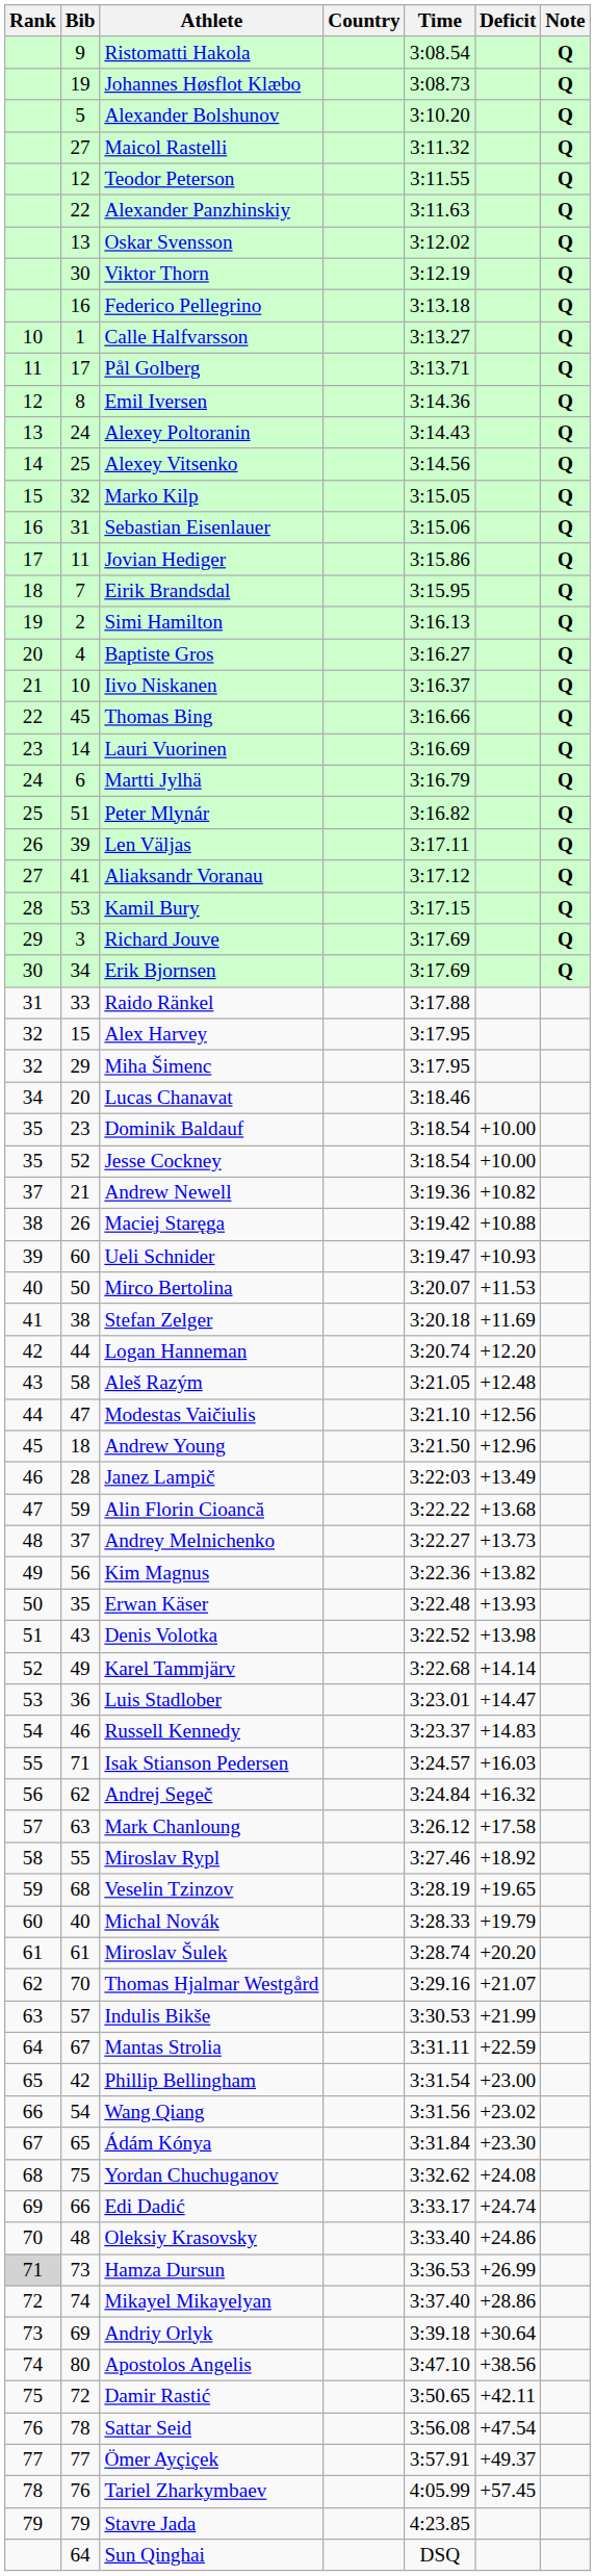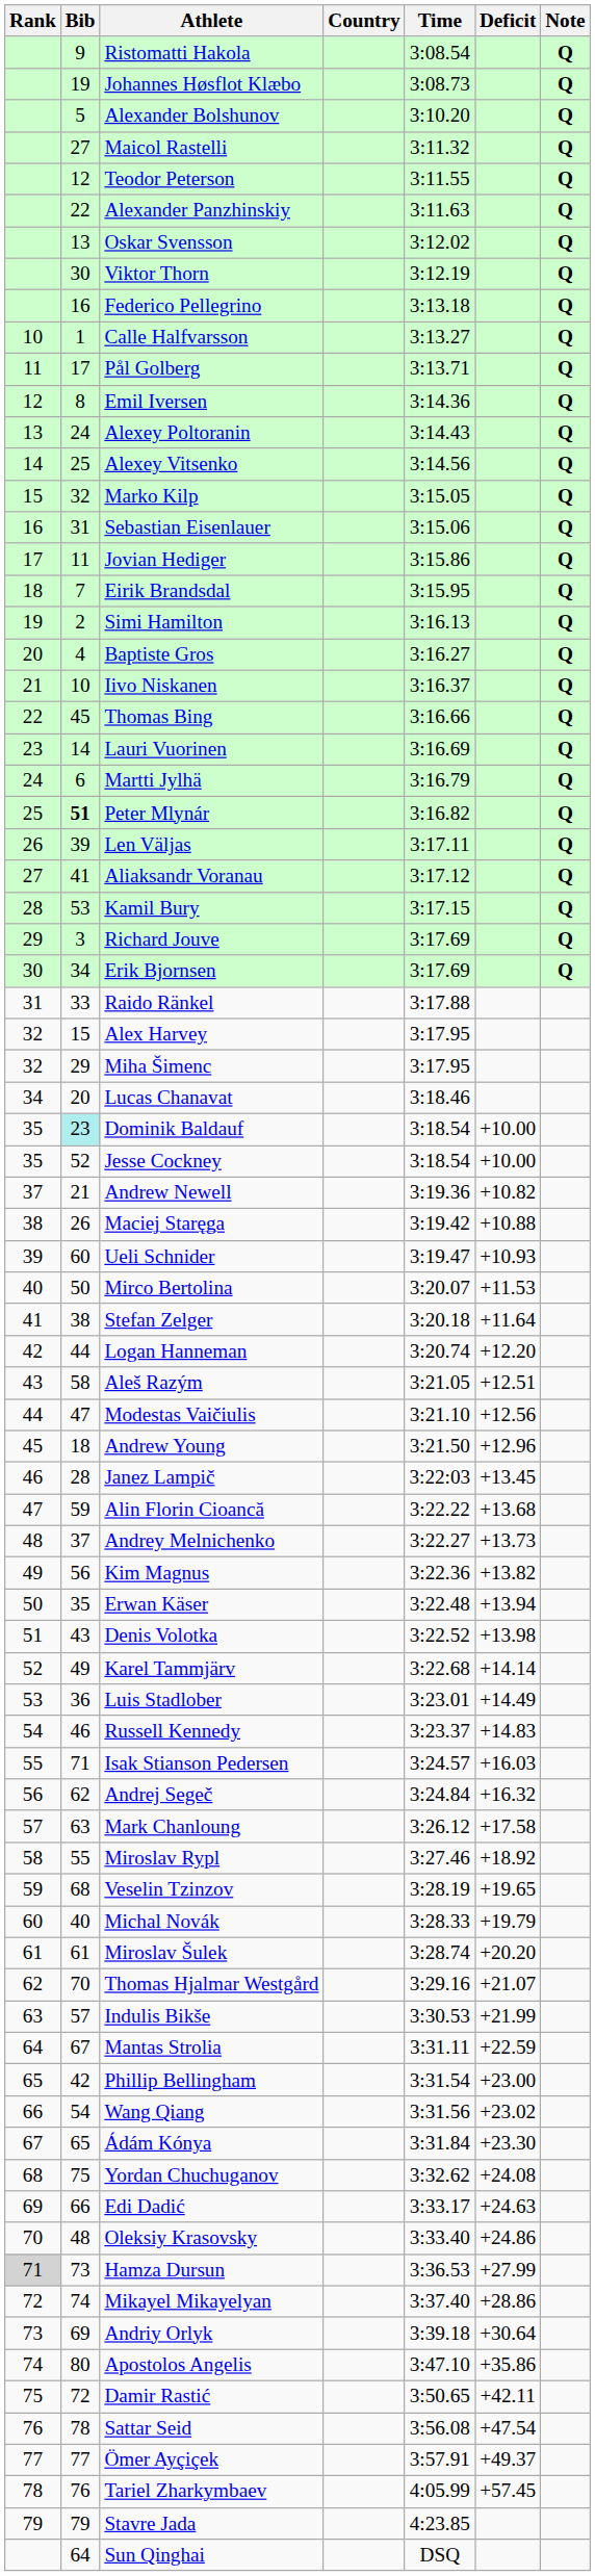 <table class="wikitable sortable" style="text-align:center">
 <tr>
 <th>Rank</th>
 <th>Bib</th>
 <th>Athlete</th>
 <th>Country</th>
 <th>Time</th>
 <th>Deficit</th>
 <th>Note</th>
 </tr>
 <tr bgcolor="#ccffcc">
 <td></td>
 <td>9</td>
 <td align="left"><a href='#'>Ristomatti Hakola</a></td>
 <td align="left"></td>
 <td>3:08.54</td>
 <td></td>
 <td><strong>Q</strong></td>
 </tr>
 <tr bgcolor="#ccffcc">
 <td></td>
 <td>19</td>
 <td align="left"><a href='#'>Johannes Høsflot Klæbo</a></td>
 <td align="left"></td>
 <td>3:08.73</td>
 <td></td>
 <td><strong>Q</strong></td>
 </tr>
 <tr bgcolor="#ccffcc">
 <td></td>
 <td>5</td>
 <td align="left"><a href='#'>Alexander Bolshunov</a></td>
 <td align="left"></td>
 <td>3:10.20</td>
 <td></td>
 <td><strong>Q</strong></td>
 </tr>
 <tr bgcolor="#ccffcc">
 <td></td>
 <td>27</td>
 <td align="left"><a href='#'>Maicol Rastelli</a></td>
 <td align="left"></td>
 <td>3:11.32</td>
 <td></td>
 <td><strong>Q</strong></td>
 </tr>
 <tr bgcolor="#ccffcc">
 <td></td>
 <td>12</td>
 <td align="left"><a href='#'>Teodor Peterson</a></td>
 <td align="left"></td>
 <td>3:11.55</td>
 <td></td>
 <td><strong>Q</strong></td>
 </tr>
 <tr bgcolor="#ccffcc">
 <td></td>
 <td>22</td>
 <td align="left"><a href='#'>Alexander Panzhinskiy</a></td>
 <td align="left"></td>
 <td>3:11.63</td>
 <td></td>
 <td><strong>Q</strong></td>
 </tr>
 <tr bgcolor="#ccffcc">
 <td></td>
 <td>13</td>
 <td align="left"><a href='#'>Oskar Svensson</a></td>
 <td align="left"></td>
 <td>3:12.02</td>
 <td></td>
 <td><strong>Q</strong></td>
 </tr>
 <tr bgcolor="#ccffcc">
 <td></td>
 <td>30</td>
 <td align="left"><a href='#'>Viktor Thorn</a></td>
 <td align="left"></td>
 <td>3:12.19</td>
 <td></td>
 <td><strong>Q</strong></td>
 </tr>
 <tr bgcolor="#ccffcc">
 <td></td>
 <td>16</td>
 <td align="left"><a href='#'>Federico Pellegrino</a></td>
 <td align="left"></td>
 <td>3:13.18</td>
 <td></td>
 <td><strong>Q</strong></td>
 </tr>
 <tr bgcolor="#ccffcc">
 <td>10</td>
 <td>1</td>
 <td align="left"><a href='#'>Calle Halfvarsson</a></td>
 <td align="left"></td>
 <td>3:13.27</td>
 <td></td>
 <td><strong>Q</strong></td>
 </tr>
 <tr bgcolor="#ccffcc">
 <td>11</td>
 <td>17</td>
 <td align="left"><a href='#'>Pål Golberg</a></td>
 <td align="left"></td>
 <td>3:13.71</td>
 <td></td>
 <td><strong>Q</strong></td>
 </tr>
 <tr bgcolor="#ccffcc">
 <td>12</td>
 <td>8</td>
 <td align="left"><a href='#'>Emil Iversen</a></td>
 <td align="left"></td>
 <td>3:14.36</td>
 <td></td>
 <td><strong>Q</strong></td>
 </tr>
 <tr bgcolor="#ccffcc">
 <td>13</td>
 <td>24</td>
 <td align="left"><a href='#'>Alexey Poltoranin</a></td>
 <td align="left"></td>
 <td>3:14.43</td>
 <td></td>
 <td><strong>Q</strong></td>
 </tr>
 <tr bgcolor="#ccffcc">
 <td>14</td>
 <td>25</td>
 <td align="left"><a href='#'>Alexey Vitsenko</a></td>
 <td align="left"></td>
 <td>3:14.56</td>
 <td></td>
 <td><strong>Q</strong></td>
 </tr>
 <tr bgcolor="#ccffcc">
 <td>15</td>
 <td>32</td>
 <td align="left"><a href='#'>Marko Kilp</a></td>
 <td align="left"></td>
 <td>3:15.05</td>
 <td></td>
 <td><strong>Q</strong></td>
 </tr>
 <tr bgcolor="#ccffcc">
 <td>16</td>
 <td>31</td>
 <td align="left"><a href='#'>Sebastian Eisenlauer</a></td>
 <td align="left"></td>
 <td>3:15.06</td>
 <td></td>
 <td><strong>Q</strong></td>
 </tr>
 <tr bgcolor="#ccffcc">
 <td>17</td>
 <td>11</td>
 <td align="left"><a href='#'>Jovian Hediger</a></td>
 <td align="left"></td>
 <td>3:15.86</td>
 <td></td>
 <td><strong>Q</strong></td>
 </tr>
 <tr bgcolor="#ccffcc">
 <td>18</td>
 <td>7</td>
 <td align="left"><a href='#'>Eirik Brandsdal</a></td>
 <td align="left"></td>
 <td>3:15.95</td>
 <td></td>
 <td><strong>Q</strong></td>
 </tr>
 <tr bgcolor="#ccffcc">
 <td>19</td>
 <td>2</td>
 <td align="left"><a href='#'>Simi Hamilton</a></td>
 <td align="left"></td>
 <td>3:16.13</td>
 <td></td>
 <td><strong>Q</strong></td>
 </tr>
 <tr bgcolor="#ccffcc">
 <td>20</td>
 <td>4</td>
 <td align="left"><a href='#'>Baptiste Gros</a></td>
 <td align="left"></td>
 <td>3:16.27</td>
 <td></td>
 <td><strong>Q</strong></td>
 </tr>
 <tr bgcolor="#ccffcc">
 <td>21</td>
 <td>10</td>
 <td align="left"><a href='#'>Iivo Niskanen</a></td>
 <td align="left"></td>
 <td>3:16.37</td>
 <td></td>
 <td><strong>Q</strong></td>
 </tr>
 <tr bgcolor="#ccffcc">
 <td>22</td>
 <td>45</td>
 <td align="left"><a href='#'>Thomas Bing</a></td>
 <td align="left"></td>
 <td>3:16.66</td>
 <td></td>
 <td><strong>Q</strong></td>
 </tr>
 <tr bgcolor="#ccffcc">
 <td>23</td>
 <td>14</td>
 <td align="left"><a href='#'>Lauri Vuorinen</a></td>
 <td align="left"></td>
 <td>3:16.69</td>
 <td></td>
 <td><strong>Q</strong></td>
 </tr>
 <tr bgcolor="#ccffcc">
 <td>24</td>
 <td>6</td>
 <td align="left"><a href='#'>Martti Jylhä</a></td>
 <td align="left"></td>
 <td>3:16.79</td>
 <td></td>
 <td><strong>Q</strong></td>
 </tr>
 <tr bgcolor="#ccffcc">
 <td>25</td>
-<td>51</td>
+<td><strong>51</strong></td>
 <td align="left"><a href='#'>Peter Mlynár</a></td>
 <td align="left"></td>
 <td>3:16.82</td>
 <td></td>
 <td><strong>Q</strong></td>
 </tr>
 <tr bgcolor="#ccffcc">
 <td>26</td>
 <td>39</td>
 <td align="left"><a href='#'>Len Väljas</a></td>
 <td align="left"></td>
 <td>3:17.11</td>
 <td></td>
 <td><strong>Q</strong></td>
 </tr>
 <tr bgcolor="#ccffcc">
 <td>27</td>
 <td>41</td>
 <td align="left"><a href='#'>Aliaksandr Voranau</a></td>
 <td align="left"></td>
 <td>3:17.12</td>
 <td></td>
 <td><strong>Q</strong></td>
 </tr>
 <tr bgcolor="#ccffcc">
 <td>28</td>
 <td>53</td>
 <td align="left"><a href='#'>Kamil Bury</a></td>
 <td align="left"></td>
 <td>3:17.15</td>
 <td></td>
 <td><strong>Q</strong></td>
 </tr>
 <tr bgcolor="#ccffcc">
 <td>29</td>
 <td>3</td>
 <td align="left"><a href='#'>Richard Jouve</a></td>
 <td align="left"></td>
 <td>3:17.69</td>
 <td></td>
 <td><strong>Q</strong></td>
 </tr>
 <tr bgcolor="#ccffcc">
 <td>30</td>
 <td>34</td>
 <td align="left"><a href='#'>Erik Bjornsen</a></td>
 <td align="left"></td>
 <td>3:17.69</td>
 <td></td>
 <td><strong>Q</strong></td>
 </tr>
 <tr>
 <td>31</td>
 <td>33</td>
 <td align="left"><a href='#'>Raido Ränkel</a></td>
 <td align="left"></td>
 <td>3:17.88</td>
 <td></td>
 <td></td>
 </tr>
 <tr>
 <td>32</td>
 <td>15</td>
 <td align="left"><a href='#'>Alex Harvey</a></td>
 <td align="left"></td>
 <td>3:17.95</td>
 <td></td>
 <td></td>
 </tr>
 <tr>
 <td>32</td>
 <td>29</td>
 <td align="left"><a href='#'>Miha Šimenc</a></td>
 <td align="left"></td>
 <td>3:17.95</td>
 <td></td>
 <td></td>
 </tr>
 <tr>
 <td>34</td>
 <td>20</td>
 <td align="left"><a href='#'>Lucas Chanavat</a></td>
 <td align="left"></td>
 <td>3:18.46</td>
 <td></td>
 <td></td>
 </tr>
 <tr>
 <td>35</td>
-<td>23</td>
+<td style="background: paleturquoise;">23</td>
 <td align="left"><a href='#'>Dominik Baldauf</a></td>
 <td align="left"></td>
 <td>3:18.54</td>
 <td>+10.00</td>
 <td></td>
 </tr>
 <tr>
 <td>35</td>
 <td>52</td>
 <td align="left"><a href='#'>Jesse Cockney</a></td>
 <td align="left"></td>
 <td>3:18.54</td>
 <td>+10.00</td>
 <td></td>
 </tr>
 <tr>
 <td>37</td>
 <td>21</td>
 <td align="left"><a href='#'>Andrew Newell</a></td>
 <td align="left"></td>
 <td>3:19.36</td>
 <td>+10.82</td>
 <td></td>
 </tr>
 <tr>
 <td>38</td>
 <td>26</td>
 <td align="left"><a href='#'>Maciej Staręga</a></td>
 <td align="left"></td>
 <td>3:19.42</td>
 <td>+10.88</td>
 <td></td>
 </tr>
 <tr>
 <td>39</td>
 <td>60</td>
 <td align="left"><a href='#'>Ueli Schnider</a></td>
 <td align="left"></td>
 <td>3:19.47</td>
 <td>+10.93</td>
 <td></td>
 </tr>
 <tr>
 <td>40</td>
 <td>50</td>
 <td align="left"><a href='#'>Mirco Bertolina</a></td>
 <td align="left"></td>
 <td>3:20.07</td>
 <td>+11.53</td>
 <td></td>
 </tr>
 <tr>
 <td>41</td>
 <td>38</td>
 <td align="left"><a href='#'>Stefan Zelger</a></td>
 <td align="left"></td>
 <td>3:20.18</td>
-<td>+11.69</td>
+<td>+11.64</td>
 <td></td>
 </tr>
 <tr>
 <td>42</td>
 <td>44</td>
 <td align="left"><a href='#'>Logan Hanneman</a></td>
 <td align="left"></td>
 <td>3:20.74</td>
 <td>+12.20</td>
 <td></td>
 </tr>
 <tr>
 <td>43</td>
 <td>58</td>
 <td align="left"><a href='#'>Aleš Razým</a></td>
 <td align="left"></td>
 <td>3:21.05</td>
-<td>+12.48</td>
+<td>+12.51</td>
 <td></td>
 </tr>
 <tr>
 <td>44</td>
 <td>47</td>
 <td align="left"><a href='#'>Modestas Vaičiulis</a></td>
 <td align="left"></td>
 <td>3:21.10</td>
 <td>+12.56</td>
 <td></td>
 </tr>
 <tr>
 <td>45</td>
 <td>18</td>
 <td align="left"><a href='#'>Andrew Young</a></td>
 <td align="left"></td>
 <td>3:21.50</td>
 <td>+12.96</td>
 <td></td>
 </tr>
 <tr>
 <td>46</td>
 <td>28</td>
 <td align="left"><a href='#'>Janez Lampič</a></td>
 <td align="left"></td>
 <td>3:22:03</td>
-<td>+13.49</td>
+<td>+13.45</td>
 <td></td>
 </tr>
 <tr>
 <td>47</td>
 <td>59</td>
 <td align="left"><a href='#'>Alin Florin Cioancă</a></td>
 <td align="left"></td>
 <td>3:22.22</td>
 <td>+13.68</td>
 <td></td>
 </tr>
 <tr>
 <td>48</td>
 <td>37</td>
 <td align="left"><a href='#'>Andrey Melnichenko</a></td>
 <td align="left"></td>
 <td>3:22.27</td>
 <td>+13.73</td>
 <td></td>
 </tr>
 <tr>
 <td>49</td>
 <td>56</td>
 <td align="left"><a href='#'>Kim Magnus</a></td>
 <td align="left"></td>
 <td>3:22.36</td>
 <td>+13.82</td>
 <td></td>
 </tr>
 <tr>
 <td>50</td>
 <td>35</td>
 <td align="left"><a href='#'>Erwan Käser</a></td>
 <td align="left"></td>
 <td>3:22.48</td>
-<td>+13.93</td>
+<td>+13.94</td>
 <td></td>
 </tr>
 <tr>
 <td>51</td>
 <td>43</td>
 <td align="left"><a href='#'>Denis Volotka</a></td>
 <td align="left"></td>
 <td>3:22.52</td>
 <td>+13.98</td>
 <td></td>
 </tr>
 <tr>
 <td>52</td>
 <td>49</td>
 <td align="left"><a href='#'>Karel Tammjärv</a></td>
 <td align="left"></td>
 <td>3:22.68</td>
 <td>+14.14</td>
 <td></td>
 </tr>
 <tr>
 <td>53</td>
 <td>36</td>
 <td align="left"><a href='#'>Luis Stadlober</a></td>
 <td align="left"></td>
 <td>3:23.01</td>
-<td>+14.47</td>
+<td>+14.49</td>
 <td></td>
 </tr>
 <tr>
 <td>54</td>
 <td>46</td>
 <td align="left"><a href='#'>Russell Kennedy</a></td>
 <td align="left"></td>
 <td>3:23.37</td>
 <td>+14.83</td>
 <td></td>
 </tr>
 <tr>
 <td>55</td>
 <td>71</td>
 <td align="left"><a href='#'>Isak Stianson Pedersen</a></td>
 <td align="left"></td>
 <td>3:24.57</td>
 <td>+16.03</td>
 <td></td>
 </tr>
 <tr>
 <td>56</td>
 <td>62</td>
 <td align="left"><a href='#'>Andrej Segeč</a></td>
 <td align="left"></td>
 <td>3:24.84</td>
 <td>+16.32</td>
 <td></td>
 </tr>
 <tr>
 <td>57</td>
 <td>63</td>
 <td align="left"><a href='#'>Mark Chanloung</a></td>
 <td align="left"></td>
 <td>3:26.12</td>
 <td>+17.58</td>
 <td></td>
 </tr>
 <tr>
 <td>58</td>
 <td>55</td>
 <td align="left"><a href='#'>Miroslav Rypl</a></td>
 <td align="left"></td>
 <td>3:27.46</td>
 <td>+18.92</td>
 <td></td>
 </tr>
 <tr>
 <td>59</td>
 <td>68</td>
 <td align="left"><a href='#'>Veselin Tzinzov</a></td>
 <td align="left"></td>
 <td>3:28.19</td>
 <td>+19.65</td>
 <td></td>
 </tr>
 <tr>
 <td>60</td>
 <td>40</td>
 <td align="left"><a href='#'>Michal Novák</a></td>
 <td align="left"></td>
 <td>3:28.33</td>
 <td>+19.79</td>
 <td></td>
 </tr>
 <tr>
 <td>61</td>
 <td>61</td>
 <td align="left"><a href='#'>Miroslav Šulek</a></td>
 <td align="left"></td>
 <td>3:28.74</td>
 <td>+20.20</td>
 <td></td>
 </tr>
 <tr>
 <td>62</td>
 <td>70</td>
 <td align="left"><a href='#'>Thomas Hjalmar Westgård</a></td>
 <td align="left"></td>
 <td>3:29.16</td>
 <td>+21.07</td>
 <td></td>
 </tr>
 <tr>
 <td>63</td>
 <td>57</td>
 <td align="left"><a href='#'>Indulis Bikše</a></td>
 <td align="left"></td>
 <td>3:30.53</td>
 <td>+21.99</td>
 <td></td>
 </tr>
 <tr>
 <td>64</td>
 <td>67</td>
 <td align="left"><a href='#'>Mantas Strolia</a></td>
 <td align="left"></td>
 <td>3:31.11</td>
 <td>+22.59</td>
 <td></td>
 </tr>
 <tr>
 <td>65</td>
 <td>42</td>
 <td align="left"><a href='#'>Phillip Bellingham</a></td>
 <td align="left"></td>
 <td>3:31.54</td>
 <td>+23.00</td>
 <td></td>
 </tr>
 <tr>
 <td>66</td>
 <td>54</td>
 <td align="left"><a href='#'>Wang Qiang</a></td>
 <td align="left"></td>
 <td>3:31.56</td>
 <td>+23.02</td>
 <td></td>
 </tr>
 <tr>
 <td>67</td>
 <td>65</td>
 <td align="left"><a href='#'>Ádám Kónya</a></td>
 <td align="left"></td>
 <td>3:31.84</td>
 <td>+23.30</td>
 <td></td>
 </tr>
 <tr>
 <td>68</td>
 <td>75</td>
 <td align="left"><a href='#'>Yordan Chuchuganov</a></td>
 <td align="left"></td>
 <td>3:32.62</td>
 <td>+24.08</td>
 <td></td>
 </tr>
 <tr>
 <td>69</td>
 <td>66</td>
 <td align="left"><a href='#'>Edi Dadić</a></td>
 <td align="left"></td>
 <td>3:33.17</td>
-<td>+24.74</td>
+<td>+24.63</td>
 <td></td>
 </tr>
 <tr>
 <td>70</td>
 <td>48</td>
 <td align="left"><a href='#'>Oleksiy Krasovsky</a></td>
 <td align="left"></td>
 <td>3:33.40</td>
 <td>+24.86</td>
 <td></td>
 </tr>
 <tr>
 <td style="background: lightgrey;">71</td>
 <td>73</td>
 <td align="left"><a href='#'>Hamza Dursun</a></td>
 <td align="left"></td>
 <td>3:36.53</td>
-<td>+26.99</td>
+<td>+27.99</td>
 <td></td>
 </tr>
 <tr>
 <td>72</td>
 <td>74</td>
 <td align="left"><a href='#'>Mikayel Mikayelyan</a></td>
 <td align="left"></td>
 <td>3:37.40</td>
 <td>+28.86</td>
 <td></td>
 </tr>
 <tr>
 <td>73</td>
 <td>69</td>
 <td align="left"><a href='#'>Andriy Orlyk</a></td>
 <td align="left"></td>
 <td>3:39.18</td>
 <td>+30.64</td>
 <td></td>
 </tr>
 <tr>
 <td>74</td>
 <td>80</td>
 <td align="left"><a href='#'>Apostolos Angelis</a></td>
 <td align="left"></td>
 <td>3:47.10</td>
-<td>+38.56</td>
+<td>+35.86</td>
 <td></td>
 </tr>
 <tr>
 <td>75</td>
 <td>72</td>
 <td align="left"><a href='#'>Damir Rastić</a></td>
 <td align="left"></td>
 <td>3:50.65</td>
 <td>+42.11</td>
 <td></td>
 </tr>
 <tr>
 <td>76</td>
 <td>78</td>
 <td align="left"><a href='#'>Sattar Seid</a></td>
 <td align="left"></td>
 <td>3:56.08</td>
 <td>+47.54</td>
 <td></td>
 </tr>
 <tr>
 <td>77</td>
 <td>77</td>
 <td align="left"><a href='#'>Ömer Ayçiçek</a></td>
 <td align="left"></td>
 <td>3:57.91</td>
 <td>+49.37</td>
 <td></td>
 </tr>
 <tr>
 <td>78</td>
 <td>76</td>
 <td align="left"><a href='#'>Tariel Zharkymbaev</a></td>
 <td align="left"></td>
 <td>4:05.99</td>
 <td>+57.45</td>
 <td></td>
 </tr>
 <tr>
 <td>79</td>
 <td>79</td>
 <td align="left"><a href='#'>Stavre Jada</a></td>
 <td align="left"></td>
 <td>4:23.85</td>
 <td></td>
 <td></td>
 </tr>
 <tr>
 <td></td>
 <td>64</td>
 <td align="left"><a href='#'>Sun Qinghai</a></td>
 <td align="left"></td>
 <td>DSQ</td>
 <td></td>
 <td></td>
 </tr>
 </table>
